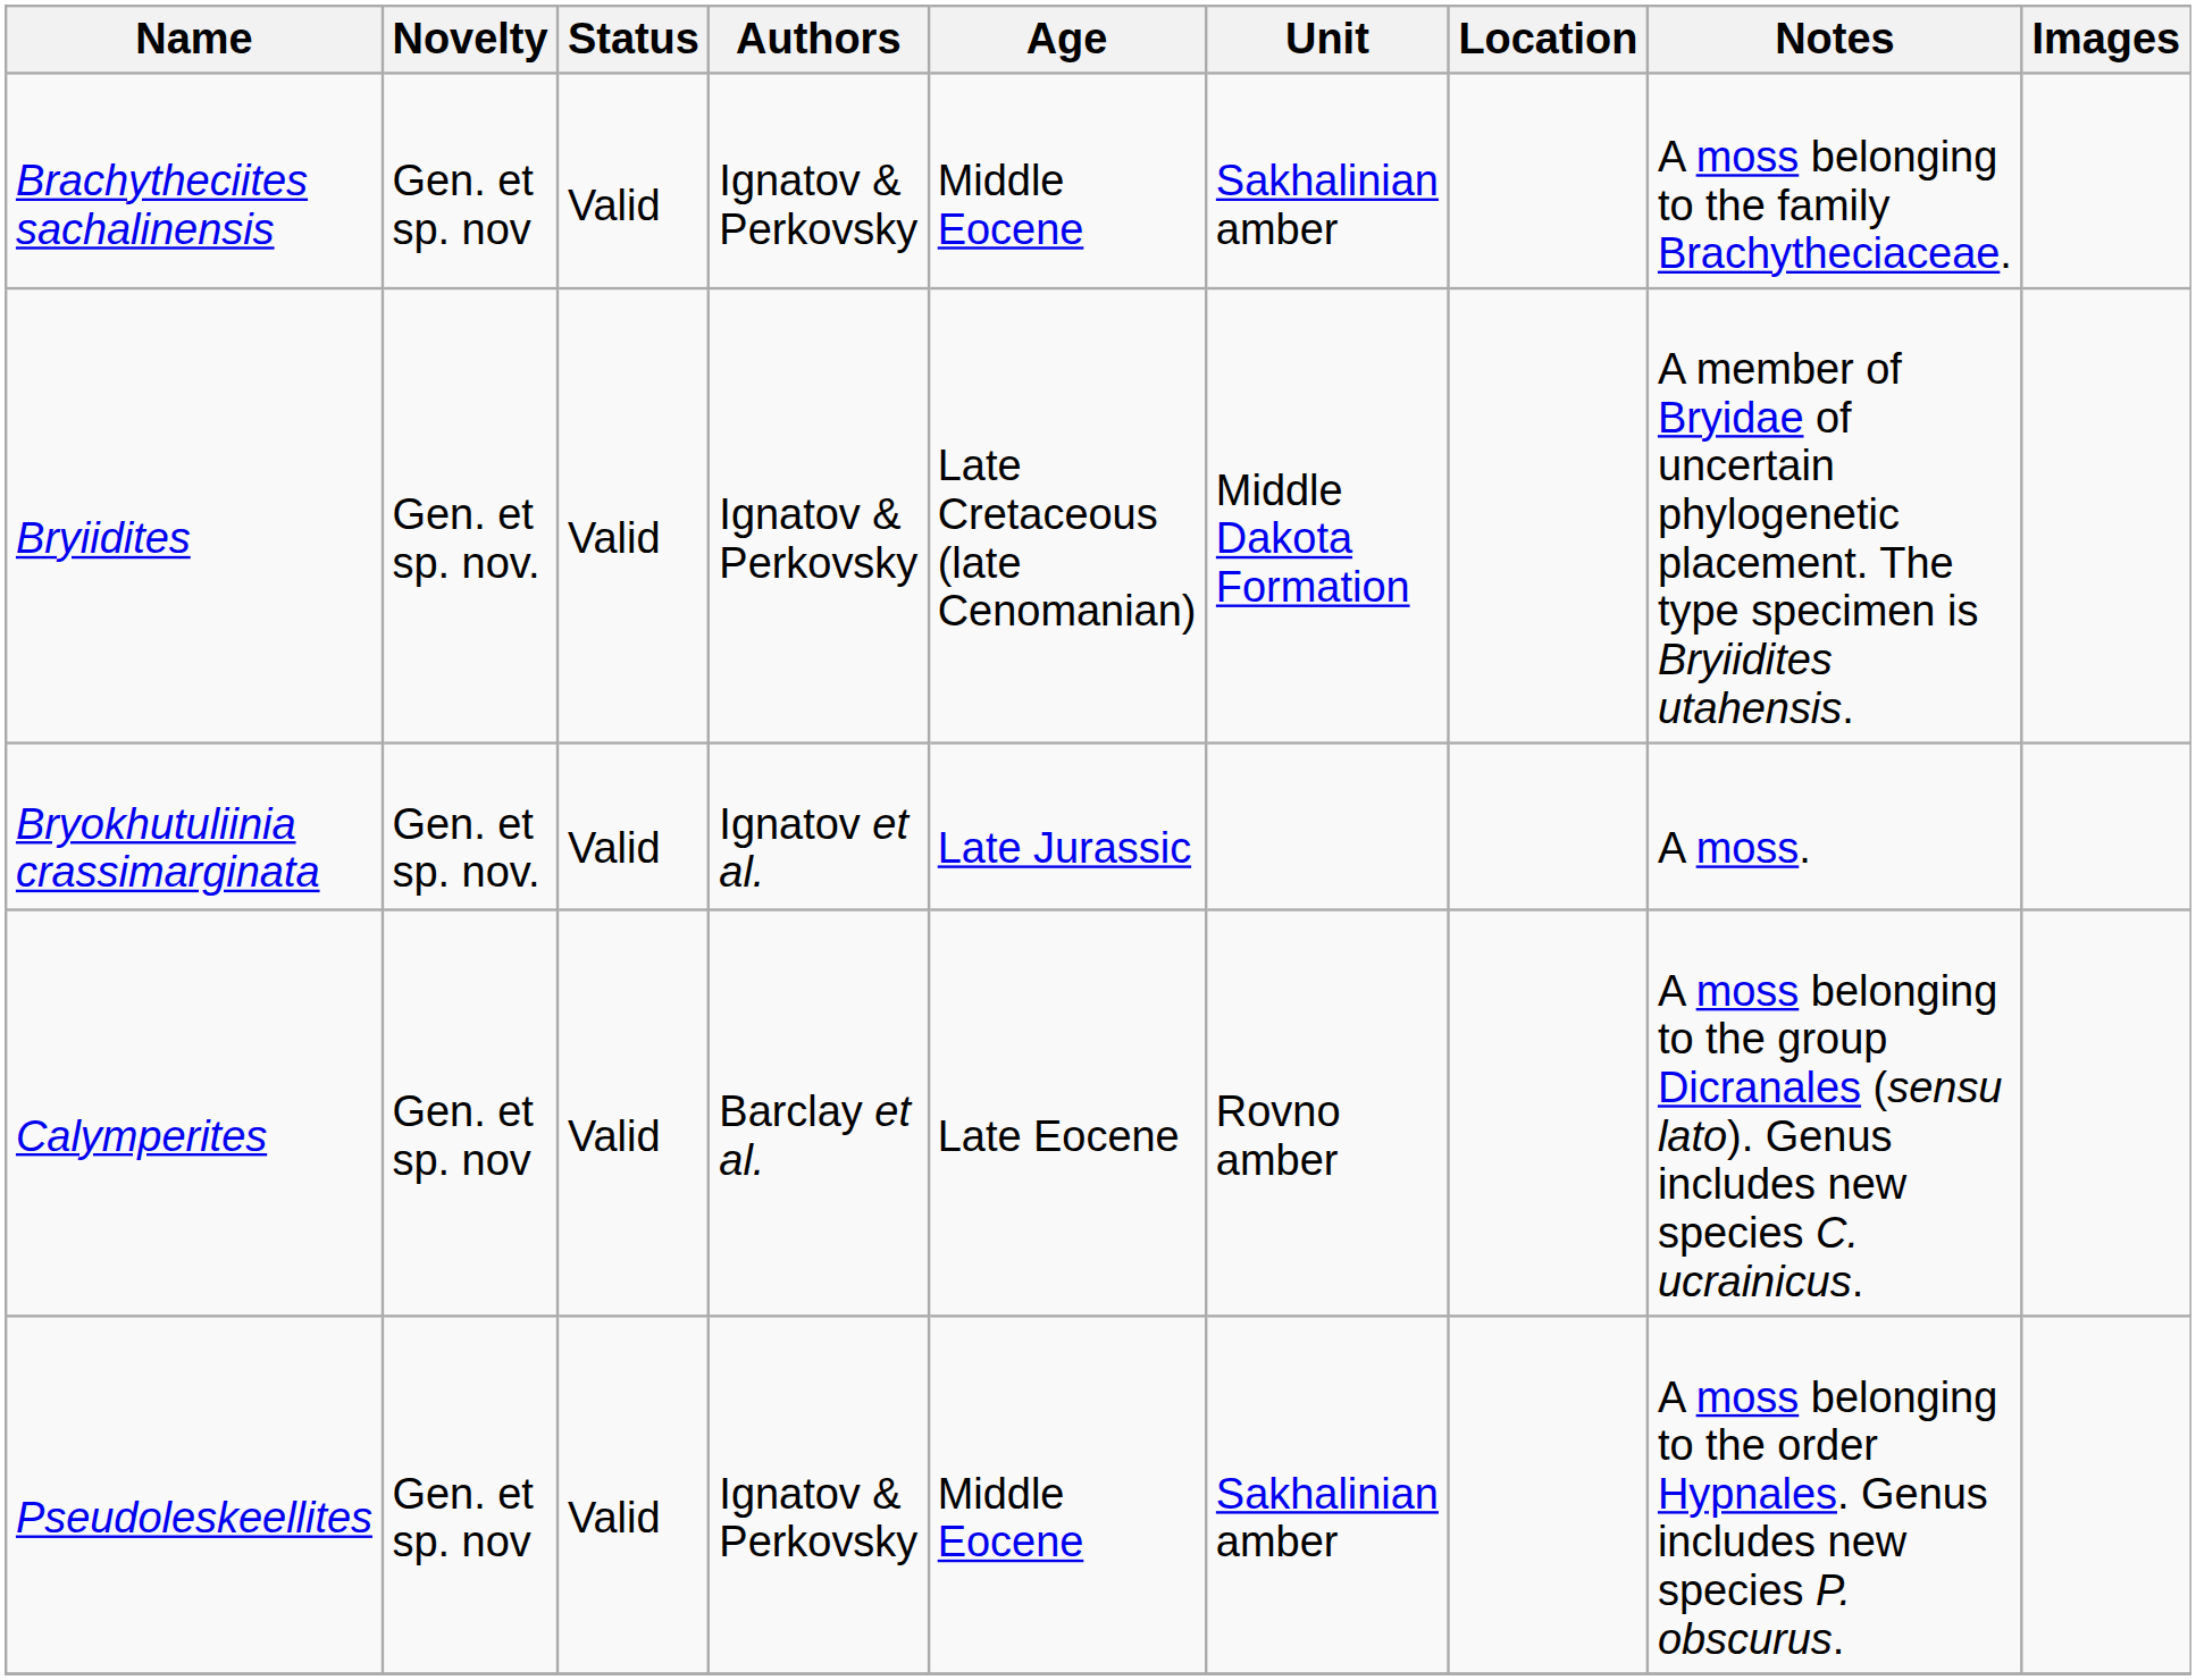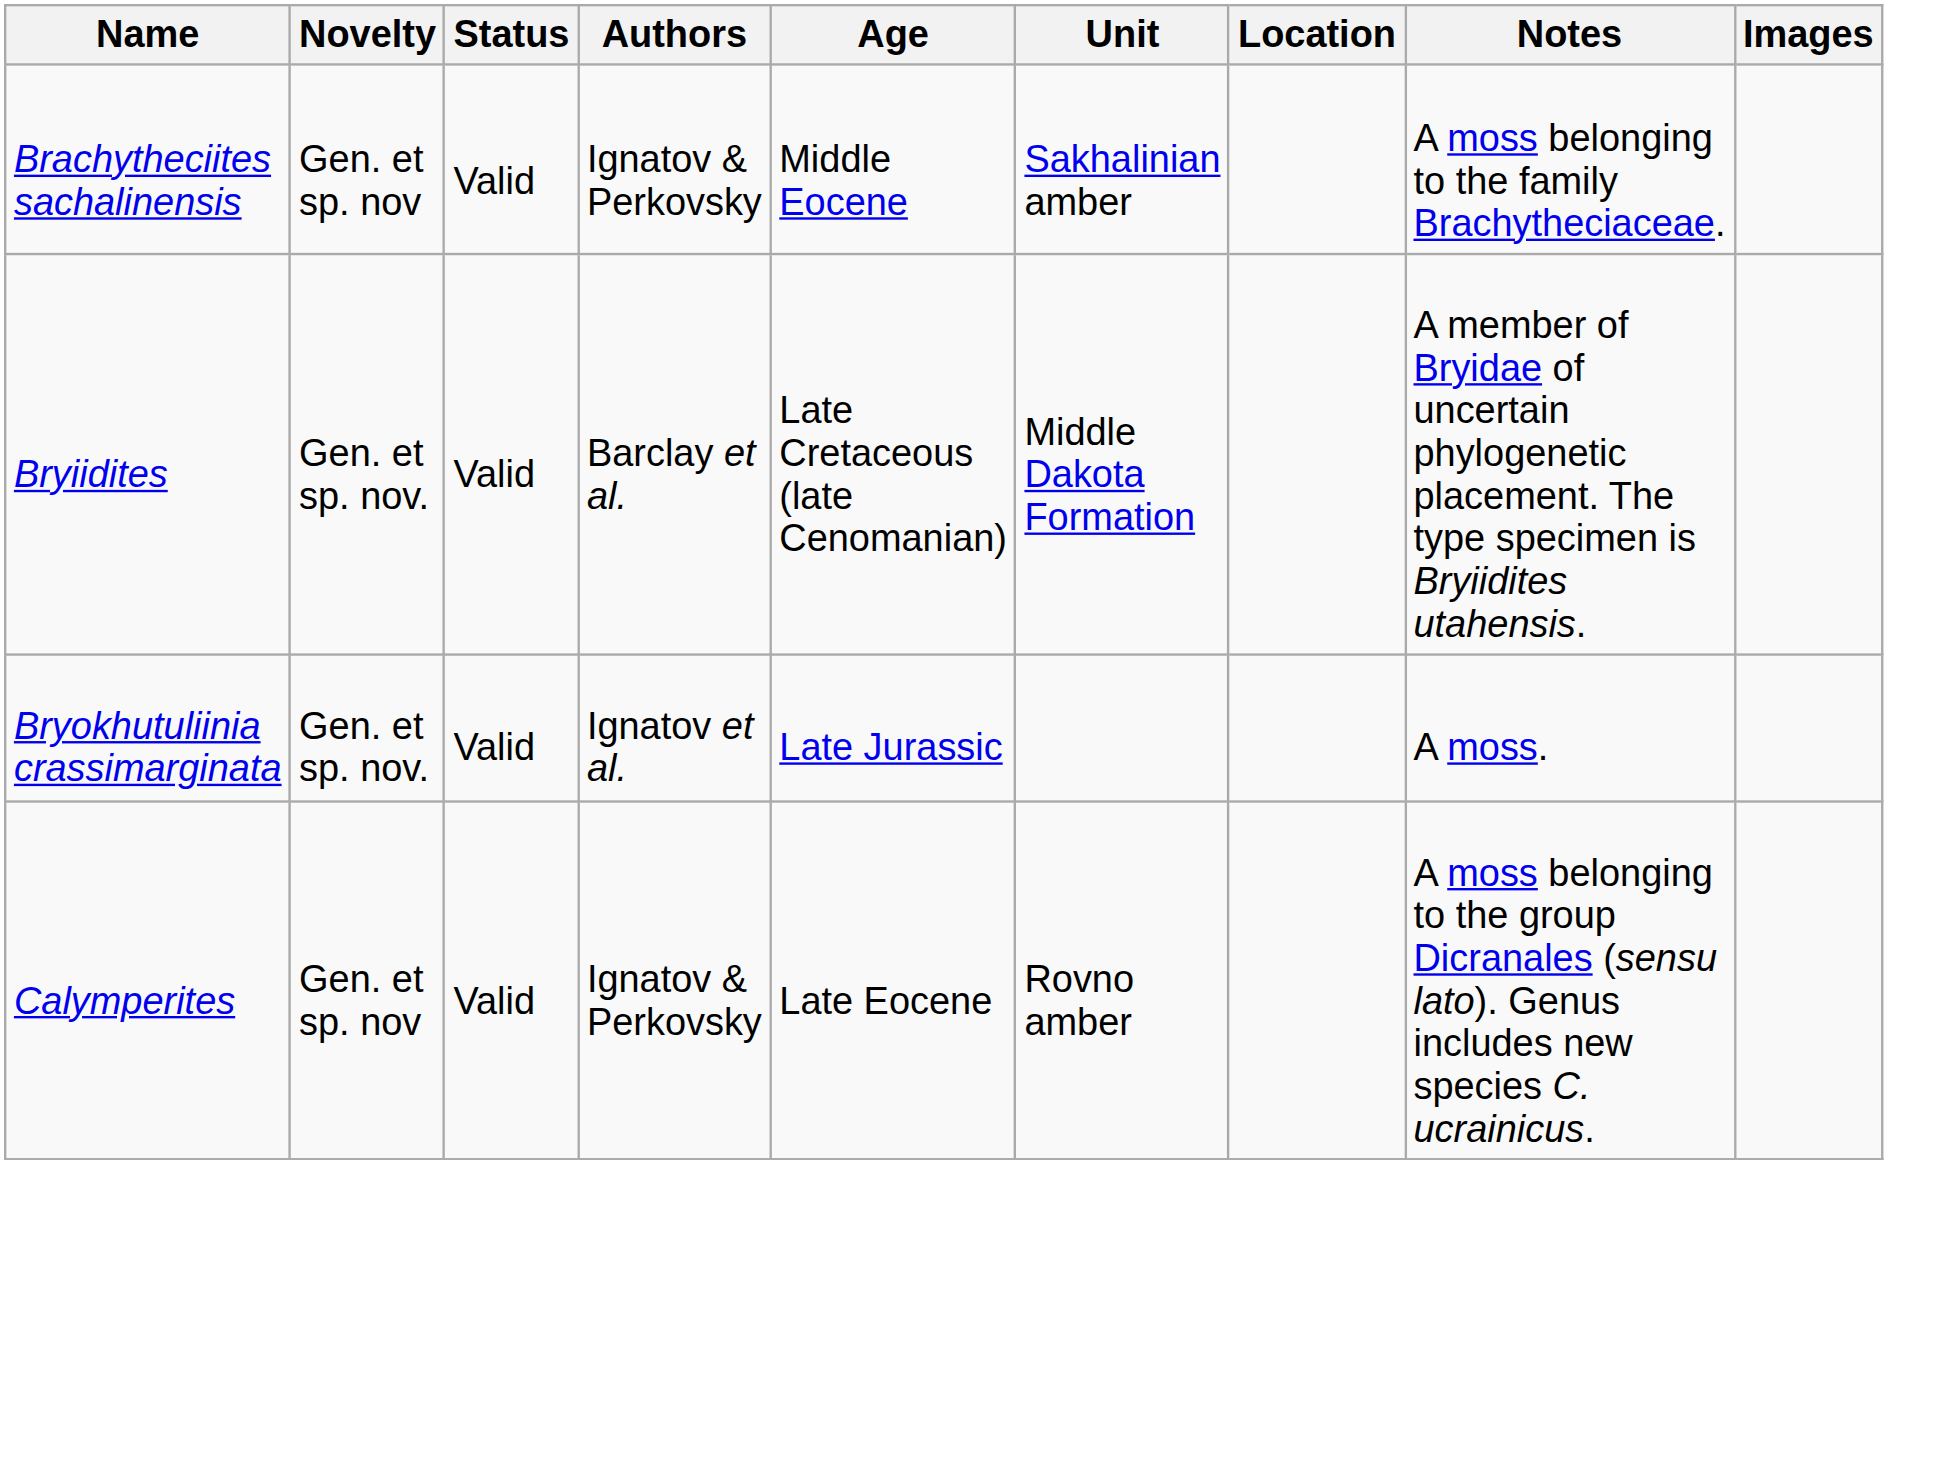 <table class="wikitable sortable" align="center" width="100%">
 <tr>
 <th>Name</th>
 <th>Novelty</th>
 <th>Status</th>
 <th>Authors</th>
 <th>Age</th>
 <th>Unit</th>
 <th>Location</th>
 <th>Notes</th>
 <th>Images</th>
 </tr>
 <tr>
 <td><br><em><a href='#'>Brachytheciites sachalinensis</a></em></td>
 <td><br>Gen. et sp. nov</td>
 <td><br>Valid</td>
 <td><br>Ignatov & Perkovsky</td>
 <td><br>Middle <a href='#'>Eocene</a></td>
 <td><br><a href='#'>Sakhalinian</a> amber</td>
 <td><br></td>
 <td><br>A <a href='#'>moss</a> belonging to the family <a href='#'>Brachytheciaceae</a>.</td>
 <td></td>
 </tr>
 <tr>
 <td><br><em><a href='#'>Bryiidites</a></em></td>
 <td><br>Gen. et sp. nov.</td>
 <td><br>Valid</td>
-<td><br>Ignatov & Perkovsky</td>
+<td><br>Barclay <em>et al.</em></td>
 <td><br>Late Cretaceous (late Cenomanian)</td>
 <td><br>Middle <a href='#'>Dakota Formation</a></td>
 <td><br></td>
 <td><br>A member of <a href='#'>Bryidae</a> of uncertain phylogenetic placement. The type specimen is <em>Bryiidites utahensis</em>.</td>
 <td></td>
 </tr>
 <tr>
 <td><br><em><a href='#'>Bryokhutuliinia crassimarginata</a></em></td>
 <td><br>Gen. et sp. nov.</td>
 <td><br>Valid</td>
 <td><br>Ignatov <em>et al.</em></td>
 <td><br><a href='#'>Late Jurassic</a></td>
 <td></td>
 <td><br></td>
 <td><br>A <a href='#'>moss</a>.</td>
 <td></td>
 </tr>
 <tr>
 <td><br><em><a href='#'>Calymperites</a></em></td>
 <td><br>Gen. et sp. nov</td>
 <td><br>Valid</td>
-<td><br>Barclay <em>et al.</em></td>
+<td><br>Ignatov & Perkovsky</td>
 <td><br>Late Eocene</td>
 <td><br>Rovno amber</td>
 <td><br></td>
 <td><br>A <a href='#'>moss</a> belonging to the group <a href='#'>Dicranales</a> (<em>sensu lato</em>). Genus includes new species <em>C. ucrainicus</em>.</td>
 <td></td>
 </tr>
 <tr>
-<td><br><em><a href='#'>Pseudoleskeellites</a></em></td>
-<td><br>Gen. et sp. nov</td>
-<td><br>Valid</td>
-<td><br>Ignatov & Perkovsky</td>
-<td><br>Middle <a href='#'>Eocene</a></td>
-<td><br><a href='#'>Sakhalinian</a> amber</td>
-<td><br></td>
-<td><br>A <a href='#'>moss</a> belonging to the order <a href='#'>Hypnales</a>. Genus includes new species <em>P. obscurus</em>.</td>
-<td></td>
-</tr>
-<tr>
 </tr>
 </table>
